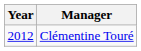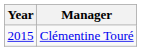 <table class="wikitable">
 <tr>
 <th>Year</th>
 <th>Manager</th>
 </tr>
 <tr>
-<td align=center><a href='#'>2012</a></td>
+<td align=center><a href='#'>2015</a></td>
 <td> <a href='#'>Clémentine Touré</a></td>
 </tr>
 </table>
